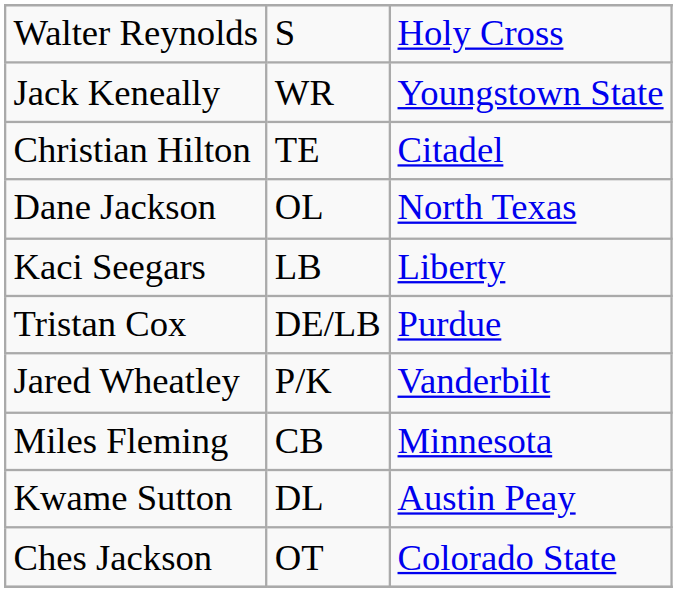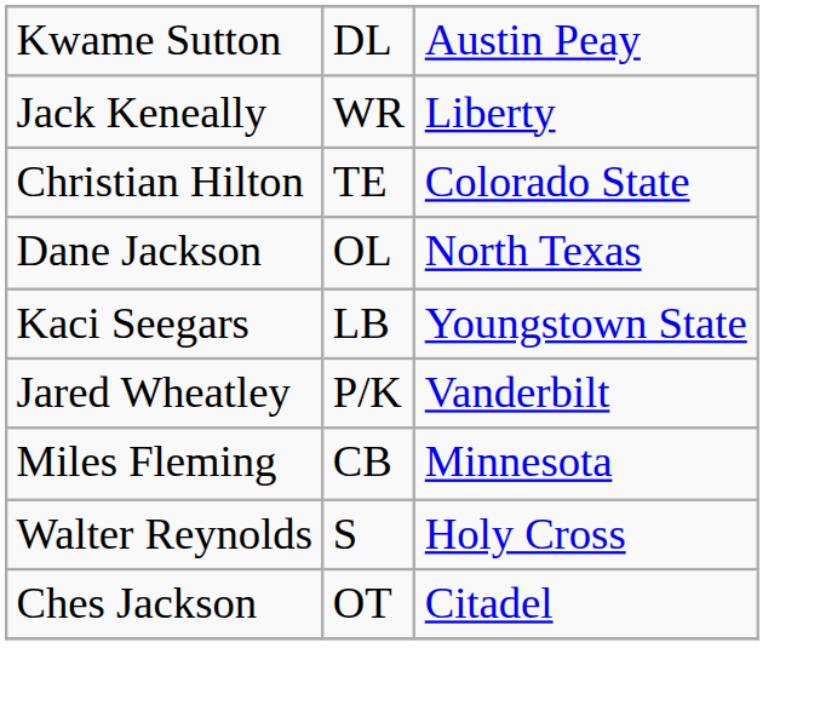 <table class="wikitable">
 <tr>
 </tr>
 <tr>
-<td>Walter Reynolds</td>
-<td>S</td>
-<td><a href='#'>Holy Cross</a></td>
+<td>Kwame Sutton</td>
+<td>DL</td>
+<td><a href='#'>Austin Peay</a></td>
 </tr>
 <tr>
 <td>Jack Keneally</td>
 <td>WR</td>
-<td><a href='#'>Youngstown State</a></td>
+<td><a href='#'>Liberty</a></td>
 </tr>
 <tr>
 <td>Christian Hilton</td>
 <td>TE</td>
-<td><a href='#'>Citadel</a></td>
+<td><a href='#'>Colorado State</a></td>
 </tr>
 <tr>
 <td>Dane Jackson</td>
 <td>OL</td>
 <td><a href='#'>North Texas</a></td>
 </tr>
 <tr>
 <td>Kaci Seegars</td>
 <td>LB</td>
-<td><a href='#'>Liberty</a></td>
-</tr>
-<tr>
-<td>Tristan Cox</td>
-<td>DE/LB</td>
-<td><a href='#'>Purdue</a></td>
+<td><a href='#'>Youngstown State</a></td>
 </tr>
 <tr>
 <td>Jared Wheatley</td>
 <td>P/K</td>
 <td><a href='#'>Vanderbilt</a></td>
 </tr>
 <tr>
 <td>Miles Fleming</td>
 <td>CB</td>
 <td><a href='#'>Minnesota</a></td>
 </tr>
 <tr>
-<td>Kwame Sutton</td>
-<td>DL</td>
-<td><a href='#'>Austin Peay</a></td>
+<td>Walter Reynolds</td>
+<td>S</td>
+<td><a href='#'>Holy Cross</a></td>
 </tr>
 <tr>
 <td>Ches Jackson</td>
 <td>OT</td>
-<td><a href='#'>Colorado State</a></td>
+<td><a href='#'>Citadel</a></td>
 </tr>
 <tr>
 </tr>
 </table>
